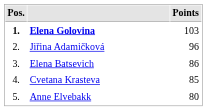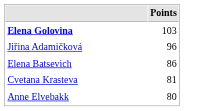 <table cellspacing="1" cellpadding="3" style="border:1px solid #AAAAAA;font-size:90%">
 <tr bgcolor="#E4E4E4">
-<th style="border-bottom:1px solid #AAAAAA" width=10>Pos.</th>
 <th style="border-bottom:1px solid #AAAAAA" width=200></th>
 <th style="border-bottom:1px solid #AAAAAA" width=20>Points</th>
 </tr>
 <tr>
-<td align="center"><strong>1.</strong></td>
 <td> <strong><a href='#'>Elena Golovina</a></strong></td>
 <td align="right">103</td>
 </tr>
 <tr>
-<td align="center">2.</td>
 <td> <a href='#'>Jiřina Adamičková</a></td>
 <td align="right">96</td>
 </tr>
 <tr>
-<td align="center">3.</td>
 <td> <a href='#'>Elena Batsevich</a></td>
 <td align="right">86</td>
 </tr>
 <tr>
-<td align="center">4.</td>
 <td> <a href='#'>Cvetana Krasteva</a></td>
-<td align="right">85</td>
+<td align="right">81</td>
 </tr>
 <tr>
-<td align="center">5.</td>
 <td> <a href='#'>Anne Elvebakk</a></td>
 <td align="right">80</td>
 </tr>
 </table>
